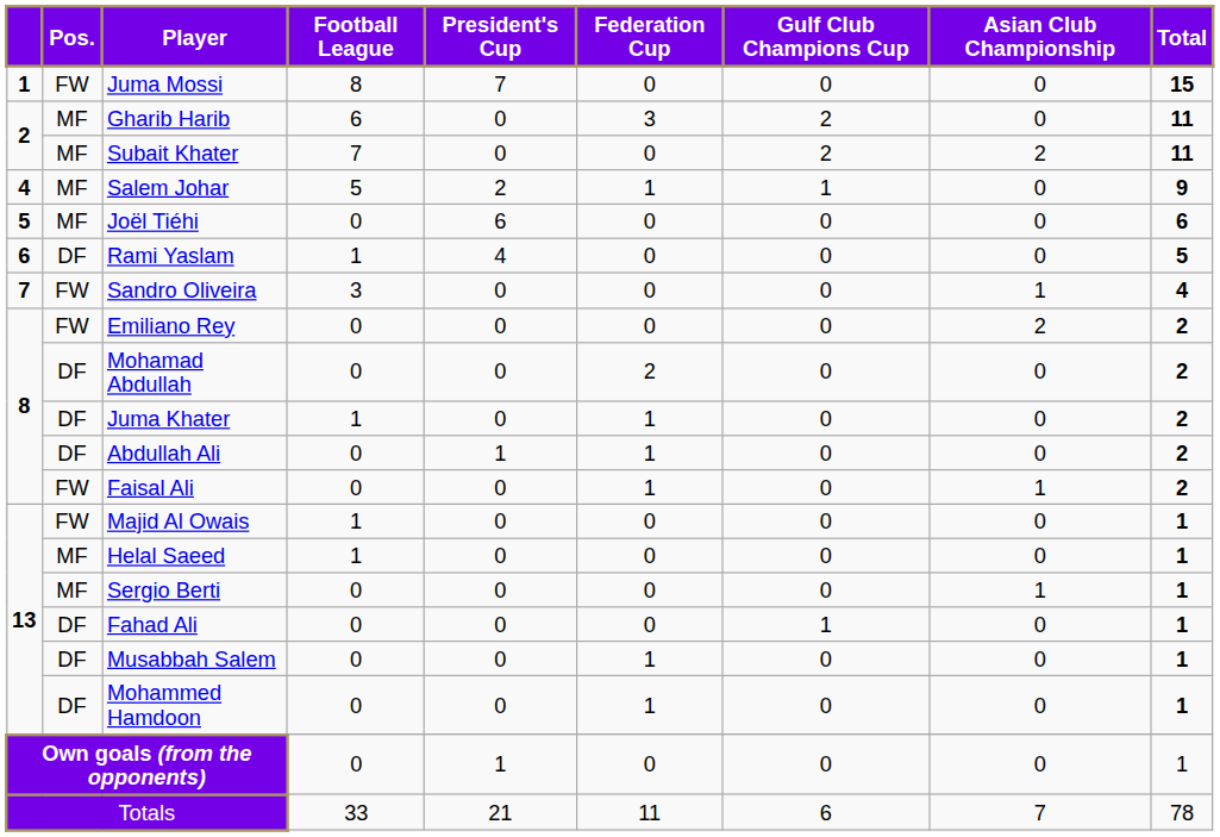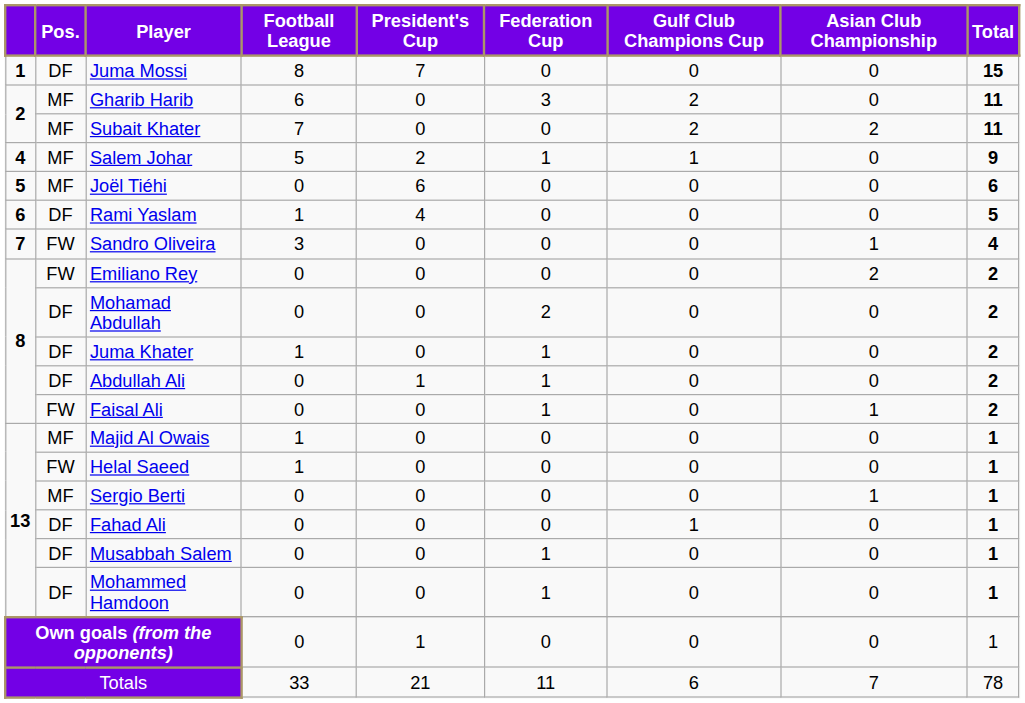 <table class="wikitable" style="width:67%; text-align:center; font-size:95%;">
 <tr>
 <th style="color:#FFFFFF; background: #7300E6; border:2px solid #AB9767;"></th>
 <th style="color:#FFFFFF; background: #7300E6; border:2px solid #AB9767;">Pos.</th>
 <th style="color:#FFFFFF; background: #7300E6; border:2px solid #AB9767;">Player</th>
 <th style="color:#FFFFFF; background: #7300E6; border:2px solid #AB9767;">Football League</th>
 <th style="color:#FFFFFF; background: #7300E6; border:2px solid #AB9767;">President's Cup</th>
 <th style="color:#FFFFFF; background: #7300E6; border:2px solid #AB9767;">Federation Cup</th>
 <th style="color:#FFFFFF; background: #7300E6; border:2px solid #AB9767;">Gulf Club Champions Cup</th>
 <th style="color:#FFFFFF; background: #7300E6; border:2px solid #AB9767;">Asian Club Championship</th>
 <th style="color:#FFFFFF; background: #7300E6; border:2px solid #AB9767;">Total</th>
 </tr>
 <tr>
 <td><strong>1</strong></td>
-<td>FW</td>
+<td>DF</td>
 <td align="left"> <a href='#'>Juma Mossi</a></td>
 <td>8</td>
 <td>7</td>
 <td>0</td>
 <td>0</td>
 <td>0</td>
 <td><strong>15</strong></td>
 </tr>
 <tr>
 <td rowspan=2><strong>2</strong></td>
 <td>MF</td>
 <td align="left"> <a href='#'>Gharib Harib</a></td>
 <td>6</td>
 <td>0</td>
 <td>3</td>
 <td>2</td>
 <td>0</td>
 <td><strong>11</strong></td>
 </tr>
 <tr>
 <td>MF</td>
 <td align="left"> <a href='#'>Subait Khater</a></td>
 <td>7</td>
 <td>0</td>
 <td>0</td>
 <td>2</td>
 <td>2</td>
 <td><strong>11</strong></td>
 </tr>
 <tr>
 <td><strong>4</strong></td>
 <td>MF</td>
 <td align="left"> <a href='#'>Salem Johar</a></td>
 <td>5</td>
 <td>2</td>
 <td>1</td>
 <td>1</td>
 <td>0</td>
 <td><strong>9</strong></td>
 </tr>
 <tr>
 <td><strong>5</strong></td>
 <td>MF</td>
 <td align="left"> <a href='#'>Joël Tiéhi</a></td>
 <td>0</td>
 <td>6</td>
 <td>0</td>
 <td>0</td>
 <td>0</td>
 <td><strong>6</strong></td>
 </tr>
 <tr>
 <td><strong>6</strong></td>
 <td>DF</td>
 <td align="left"> <a href='#'>Rami Yaslam</a></td>
 <td>1</td>
 <td>4</td>
 <td>0</td>
 <td>0</td>
 <td>0</td>
 <td><strong>5</strong></td>
 </tr>
 <tr>
 <td><strong>7</strong></td>
 <td>FW</td>
 <td align="left"> <a href='#'>Sandro Oliveira</a></td>
 <td>3</td>
 <td>0</td>
 <td>0</td>
 <td>0</td>
 <td>1</td>
 <td><strong>4</strong></td>
 </tr>
 <tr>
 <td rowspan=5><strong>8</strong></td>
 <td>FW</td>
 <td align="left"> <a href='#'>Emiliano Rey</a></td>
 <td>0</td>
 <td>0</td>
 <td>0</td>
 <td>0</td>
 <td>2</td>
 <td><strong>2</strong></td>
 </tr>
 <tr>
 <td>DF</td>
 <td align="left"> <a href='#'>Mohamad Abdullah</a></td>
 <td>0</td>
 <td>0</td>
 <td>2</td>
 <td>0</td>
 <td>0</td>
 <td><strong>2</strong></td>
 </tr>
 <tr>
 <td>DF</td>
 <td align="left"> <a href='#'>Juma Khater</a></td>
 <td>1</td>
 <td>0</td>
 <td>1</td>
 <td>0</td>
 <td>0</td>
 <td><strong>2</strong></td>
 </tr>
 <tr>
 <td>DF</td>
 <td align="left"> <a href='#'>Abdullah Ali</a></td>
 <td>0</td>
 <td>1</td>
 <td>1</td>
 <td>0</td>
 <td>0</td>
 <td><strong>2</strong></td>
 </tr>
 <tr>
 <td>FW</td>
 <td align="left"> <a href='#'>Faisal Ali</a></td>
 <td>0</td>
 <td>0</td>
 <td>1</td>
 <td>0</td>
 <td>1</td>
 <td><strong>2</strong></td>
 </tr>
 <tr>
 <td rowspan=6><strong>13</strong></td>
-<td>FW</td>
+<td>MF</td>
 <td align="left"> <a href='#'>Majid Al Owais</a></td>
 <td>1</td>
 <td>0</td>
 <td>0</td>
 <td>0</td>
 <td>0</td>
 <td><strong>1</strong></td>
 </tr>
 <tr>
-<td>MF</td>
+<td>FW</td>
 <td align="left"> <a href='#'>Helal Saeed</a></td>
 <td>1</td>
 <td>0</td>
 <td>0</td>
 <td>0</td>
 <td>0</td>
 <td><strong>1</strong></td>
 </tr>
 <tr>
 <td>MF</td>
 <td align="left"> <a href='#'>Sergio Berti</a></td>
 <td>0</td>
 <td>0</td>
 <td>0</td>
 <td>0</td>
 <td>1</td>
 <td><strong>1</strong></td>
 </tr>
 <tr>
 <td>DF</td>
 <td align="left"> <a href='#'>Fahad Ali</a></td>
 <td>0</td>
 <td>0</td>
 <td>0</td>
 <td>1</td>
 <td>0</td>
 <td><strong>1</strong></td>
 </tr>
 <tr>
 <td>DF</td>
 <td align="left"> <a href='#'>Musabbah Salem</a></td>
 <td>0</td>
 <td>0</td>
 <td>1</td>
 <td>0</td>
 <td>0</td>
 <td><strong>1</strong></td>
 </tr>
 <tr>
 <td>DF</td>
 <td align="left"> <a href='#'>Mohammed Hamdoon</a></td>
 <td>0</td>
 <td>0</td>
 <td>1</td>
 <td>0</td>
 <td>0</td>
 <td><strong>1</strong></td>
 </tr>
 <tr>
 </tr>
 <tr class="sortbottom">
 <td style="color:#FFFFFF; background: #7300E6; border:2px solid #AB9767"; colspan=3><strong>Own goals <em>(from the opponents)<strong><em></td>
 <td>0</td>
 <td>1</td>
 <td>0</td>
 <td>0</td>
 <td>0</td>
 <td></strong>1<strong></td>
 </tr>
 <tr class="sortbottom">
 <td style="color:#FFFFFF; background: #7300E6; border:2px solid #AB9767"; colspan=3></strong>Totals<strong></td>
 <td></strong>33<strong></td>
 <td></strong>21<strong></td>
 <td></strong>11<strong></td>
 <td></strong>6<strong></td>
 <td></strong>7<strong></td>
 <td></strong>78<strong></td>
 </tr>
 </table>
